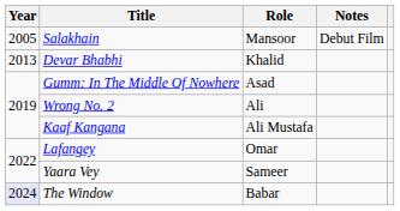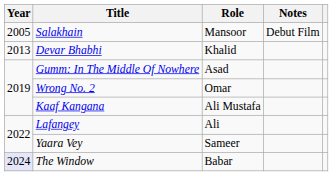 <table class="wikitable">
 <tr>
 <th>Year</th>
 <th>Title</th>
 <th>Role</th>
 <th>Notes</th>
 <th></th>
 </tr>
 <tr>
 <td>2005</td>
 <td><em><a href='#'>Salakhain</a></em></td>
 <td>Mansoor</td>
 <td>Debut Film</td>
 <td></td>
 </tr>
 <tr>
 <td>2013</td>
 <td><em><a href='#'>Devar Bhabhi</a></em></td>
 <td>Khalid</td>
 <td></td>
 <td></td>
 </tr>
 <tr>
 <td rowspan="3">2019</td>
 <td><em><a href='#'>Gumm: In The Middle Of Nowhere</a></em></td>
 <td>Asad</td>
 <td></td>
 <td></td>
 </tr>
 <tr>
 <td><em><a href='#'>Wrong No. 2</a></em></td>
-<td>Ali</td>
+<td>Omar</td>
 <td></td>
 <td></td>
 </tr>
 <tr>
 <td><em><a href='#'>Kaaf Kangana</a></em></td>
 <td>Ali Mustafa</td>
 <td></td>
 <td></td>
 </tr>
 <tr>
 <td rowspan="2">2022</td>
 <td><em><a href='#'>Lafangey</a></em></td>
-<td>Omar</td>
+<td>Ali</td>
 <td></td>
 <td></td>
 </tr>
 <tr>
 <td><em>Yaara Vey</em></td>
 <td>Sameer</td>
 <td></td>
 <td></td>
 </tr>
 <tr>
 <td style="background: lavender;">2024</td>
 <td><em>The Window</em></td>
 <td>Babar</td>
 <td></td>
 <td></td>
 </tr>
 </table>
